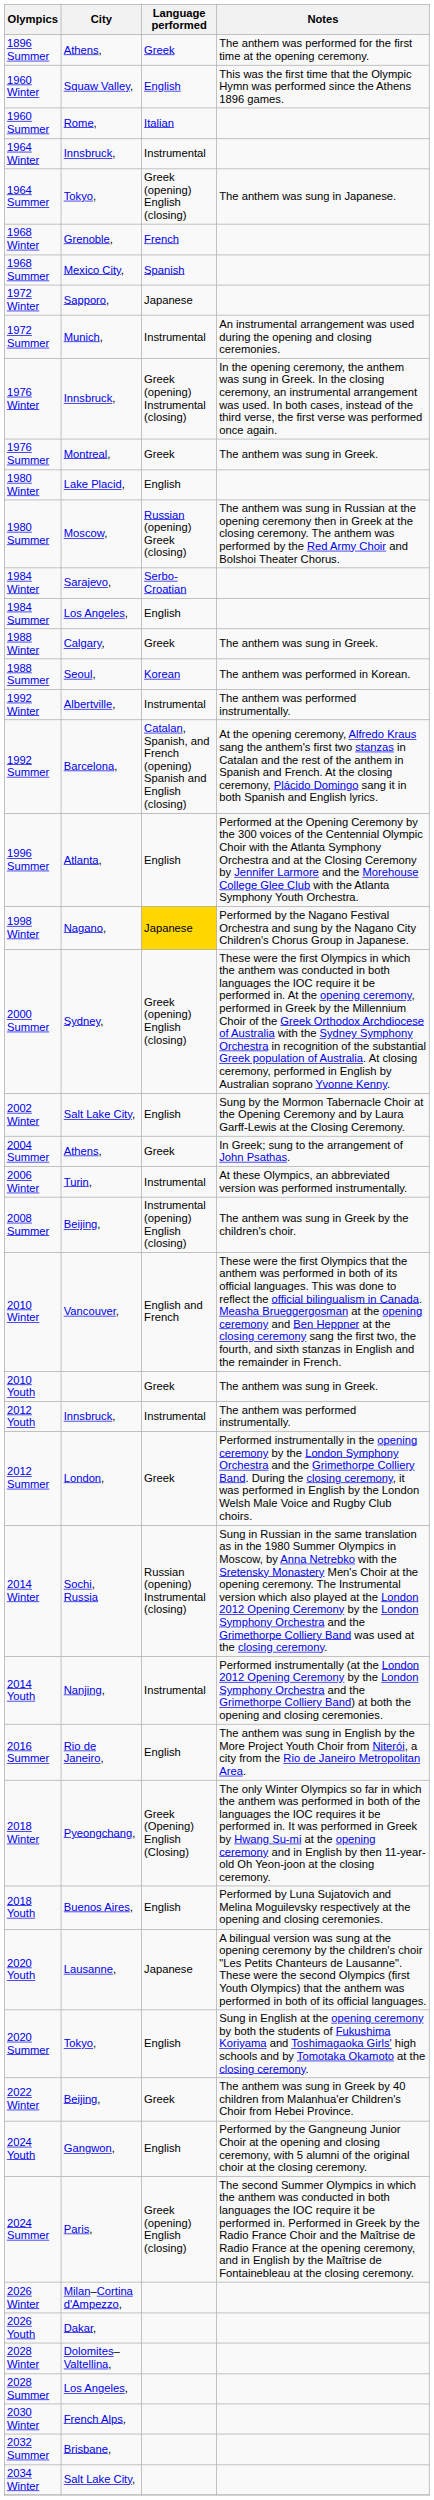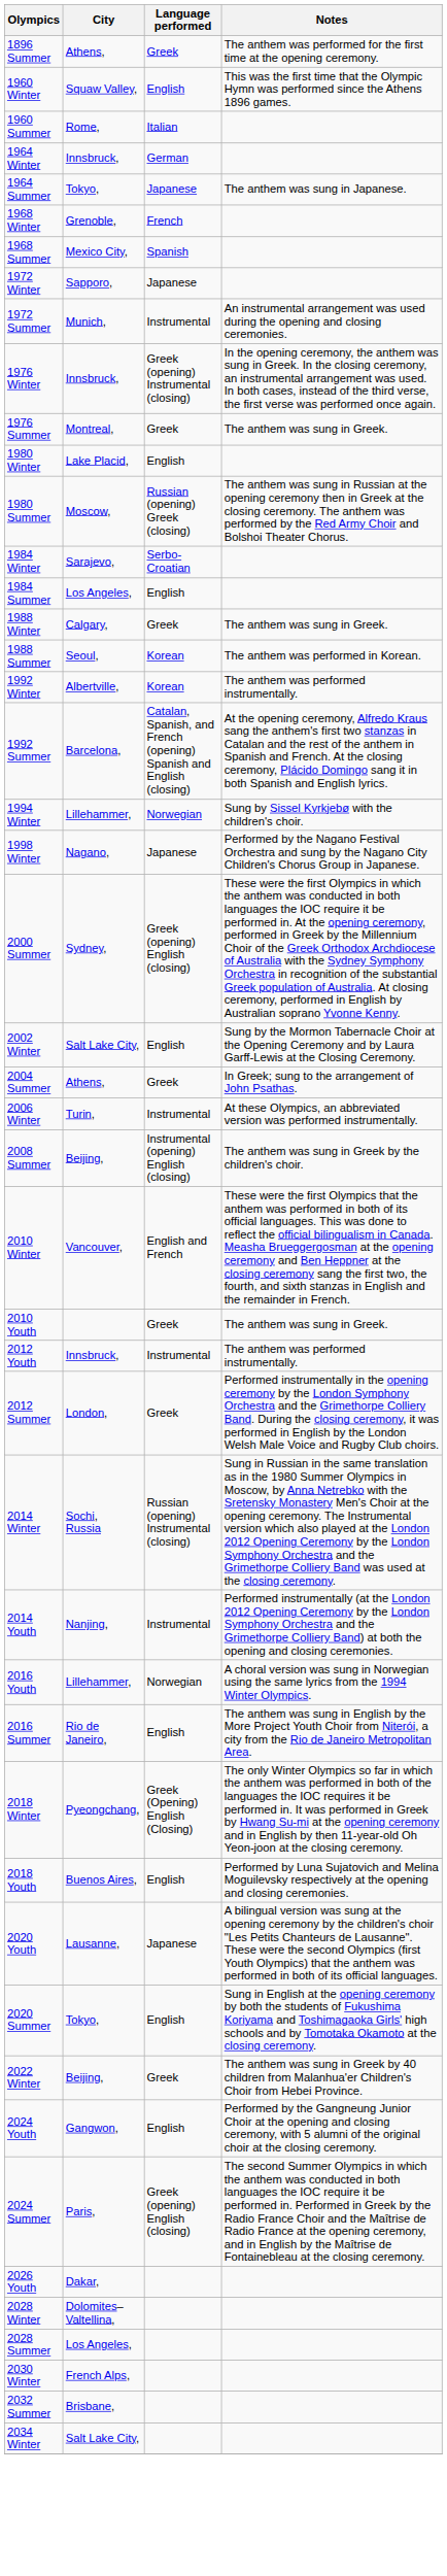 <table class=wikitable>
 <tr>
 <th>Olympics</th>
 <th>City</th>
 <th>Language performed</th>
 <th>Notes</th>
 </tr>
 <tr>
 <td><a href='#'>1896 Summer</a></td>
 <td><a href='#'>Athens</a>,<br></td>
 <td><a href='#'>Greek</a></td>
 <td>The anthem was performed for the first time at the opening ceremony.</td>
 </tr>
 <tr>
 <td><a href='#'>1960 Winter</a></td>
 <td><a href='#'>Squaw Valley</a>,<br></td>
 <td><a href='#'>English</a></td>
 <td>This was the first time that the Olympic Hymn was performed since the Athens 1896 games.</td>
 </tr>
 <tr>
 <td><a href='#'>1960 Summer</a></td>
 <td><a href='#'>Rome</a>,<br></td>
 <td><a href='#'>Italian</a></td>
 <td></td>
 </tr>
 <tr>
 <td><a href='#'>1964 Winter</a></td>
 <td><a href='#'>Innsbruck</a>,<br></td>
-<td>Instrumental</td>
+<td><a href='#'>German</a></td>
 <td></td>
 </tr>
 <tr>
 <td><a href='#'>1964 Summer</a></td>
 <td><a href='#'>Tokyo</a>,<br></td>
-<td>Greek (opening)<br>English (closing)</td>
+<td><a href='#'>Japanese</a></td>
 <td>The anthem was sung in Japanese.</td>
 </tr>
 <tr>
 <td><a href='#'>1968 Winter</a></td>
 <td><a href='#'>Grenoble</a>,<br></td>
 <td><a href='#'>French</a></td>
 <td></td>
 </tr>
 <tr>
 <td><a href='#'>1968 Summer</a></td>
 <td><a href='#'>Mexico City</a>,<br></td>
 <td><a href='#'>Spanish</a></td>
 <td></td>
 </tr>
 <tr>
 <td><a href='#'>1972 Winter</a></td>
 <td><a href='#'>Sapporo</a>,<br></td>
 <td>Japanese</td>
 <td></td>
 </tr>
 <tr>
 <td><a href='#'>1972 Summer</a></td>
 <td><a href='#'>Munich</a>,<br></td>
 <td>Instrumental</td>
 <td>An instrumental arrangement was used during the opening and closing ceremonies.</td>
 </tr>
 <tr>
 <td><a href='#'>1976 Winter</a></td>
 <td><a href='#'>Innsbruck</a>,<br></td>
 <td>Greek (opening)<br>Instrumental (closing)</td>
 <td>In the opening ceremony, the anthem was sung in Greek. In the closing ceremony, an instrumental arrangement was used. In both cases, instead of the third verse, the first verse was performed once again.</td>
 </tr>
 <tr>
 <td><a href='#'>1976 Summer</a></td>
 <td><a href='#'>Montreal</a>,<br></td>
 <td>Greek</td>
 <td>The anthem was sung in Greek.</td>
 </tr>
 <tr>
 <td><a href='#'>1980 Winter</a></td>
 <td><a href='#'>Lake Placid</a>,<br></td>
 <td>English</td>
 <td></td>
 </tr>
 <tr>
 <td><a href='#'>1980 Summer</a></td>
 <td><a href='#'>Moscow</a>,<br></td>
 <td><a href='#'>Russian</a> (opening)<br>Greek (closing)</td>
 <td>The anthem was sung in Russian at the opening ceremony then in Greek at the closing ceremony. The anthem was performed by the <a href='#'>Red Army Choir</a> and Bolshoi Theater Chorus.</td>
 </tr>
 <tr>
 <td><a href='#'>1984 Winter</a></td>
 <td><a href='#'>Sarajevo</a>,<br></td>
 <td><a href='#'>Serbo-Croatian</a></td>
 <td></td>
 </tr>
 <tr>
 <td><a href='#'>1984 Summer</a></td>
 <td><a href='#'>Los Angeles</a>,<br></td>
 <td>English</td>
 <td></td>
 </tr>
 <tr>
 <td><a href='#'>1988 Winter</a></td>
 <td><a href='#'>Calgary</a>,<br></td>
 <td>Greek</td>
 <td>The anthem was sung in Greek.</td>
 </tr>
 <tr>
 <td><a href='#'>1988 Summer</a></td>
 <td><a href='#'>Seoul</a>,<br></td>
 <td><a href='#'>Korean</a></td>
 <td>The anthem was performed in Korean.</td>
 </tr>
 <tr>
 <td><a href='#'>1992 Winter</a></td>
 <td><a href='#'>Albertville</a>,<br></td>
-<td>Instrumental</td>
+<td><a href='#'>Korean</a></td>
 <td>The anthem was performed instrumentally.</td>
 </tr>
 <tr>
 <td><a href='#'>1992 Summer</a></td>
 <td><a href='#'>Barcelona</a>,<br></td>
 <td><a href='#'>Catalan</a>, Spanish, and French (opening) <br>Spanish and English (closing)</td>
 <td>At the opening ceremony, <a href='#'>Alfredo Kraus</a> sang the anthem's first two <a href='#'>stanzas</a> in Catalan and the rest of the anthem in Spanish and French. At the closing ceremony, <a href='#'>Plácido Domingo</a> sang it in both Spanish and English lyrics.</td>
 </tr>
 <tr>
-<td><a href='#'>1996 Summer</a></td>
-<td><a href='#'>Atlanta</a>,<br></td>
-<td>English</td>
-<td>Performed at the Opening Ceremony by the 300 voices of the Centennial Olympic Choir with the Atlanta Symphony Orchestra and at the Closing Ceremony by <a href='#'>Jennifer Larmore</a> and the <a href='#'>Morehouse College Glee Club</a> with the Atlanta Symphony Youth Orchestra.</td>
+<td><a href='#'>1994 Winter</a></td>
+<td><a href='#'>Lillehammer</a>,<br></td>
+<td><a href='#'>Norwegian</a></td>
+<td>Sung by <a href='#'>Sissel Kyrkjebø</a> with the children's choir.</td>
 </tr>
 <tr>
 <td><a href='#'>1998 Winter</a></td>
 <td><a href='#'>Nagano</a>,<br></td>
-<td style="background: gold;">Japanese</td>
+<td>Japanese</td>
 <td>Performed by the Nagano Festival Orchestra and sung by the Nagano City Children's Chorus Group in Japanese.</td>
 </tr>
 <tr>
 <td><a href='#'>2000 Summer</a></td>
 <td><a href='#'>Sydney</a>,<br></td>
 <td>Greek (opening)<br>English (closing)</td>
 <td>These were the first Olympics in which the anthem was conducted in both languages the IOC require it be performed in. At the <a href='#'>opening ceremony</a>, performed in Greek by the Millennium Choir of the <a href='#'>Greek Orthodox Archdiocese of Australia</a> with the <a href='#'>Sydney Symphony Orchestra</a> in recognition of the substantial <a href='#'>Greek population of Australia</a>. At closing ceremony, performed in English by Australian soprano <a href='#'>Yvonne Kenny</a>.</td>
 </tr>
 <tr>
 <td><a href='#'>2002 Winter</a></td>
 <td><a href='#'>Salt Lake City</a>,<br></td>
 <td>English</td>
 <td>Sung by the Mormon Tabernacle Choir at the Opening Ceremony and by Laura Garff-Lewis at the Closing Ceremony.</td>
 </tr>
 <tr>
 <td><a href='#'>2004 Summer</a></td>
 <td><a href='#'>Athens</a>,<br></td>
 <td>Greek</td>
 <td>In Greek; sung to the arrangement of <a href='#'>John Psathas</a>.</td>
 </tr>
 <tr>
 <td><a href='#'>2006 Winter</a></td>
 <td><a href='#'>Turin</a>,<br></td>
 <td>Instrumental</td>
 <td>At these Olympics, an abbreviated version was performed instrumentally.</td>
 </tr>
 <tr>
 <td><a href='#'>2008 Summer</a></td>
 <td><a href='#'>Beijing</a>,<br></td>
 <td>Instrumental (opening) <br>English (closing)</td>
 <td>The anthem was sung in Greek by the children's choir.</td>
 </tr>
 <tr>
 <td><a href='#'>2010 Winter</a></td>
 <td><a href='#'>Vancouver</a>,<br></td>
 <td>English and French</td>
 <td>These were the first Olympics that the anthem was performed in both of its official languages. This was done to reflect the <a href='#'>official bilingualism in Canada</a>. <a href='#'>Measha Brueggergosman</a> at the <a href='#'>opening ceremony</a> and <a href='#'>Ben Heppner</a> at the <a href='#'>closing ceremony</a> sang the first two, the fourth, and sixth stanzas in English and the remainder in French.</td>
 </tr>
 <tr>
 <td><a href='#'>2010 Youth</a></td>
 <td></td>
 <td>Greek</td>
 <td>The anthem was sung in Greek.</td>
 </tr>
 <tr>
 <td><a href='#'>2012 Youth</a></td>
 <td><a href='#'>Innsbruck</a>,<br></td>
 <td>Instrumental</td>
 <td>The anthem was performed instrumentally.</td>
 </tr>
 <tr>
 <td><a href='#'>2012 Summer</a></td>
 <td><a href='#'>London</a>,<br></td>
 <td>Greek</td>
 <td>Performed instrumentally in the <a href='#'>opening ceremony</a> by the <a href='#'>London Symphony Orchestra</a> and the <a href='#'>Grimethorpe Colliery Band</a>. During the <a href='#'>closing ceremony</a>, it was performed in English by the London Welsh Male Voice and Rugby Club choirs.</td>
 </tr>
 <tr>
 <td><a href='#'>2014 Winter</a></td>
 <td><a href='#'>Sochi</a>,<br> <a href='#'>Russia</a></td>
 <td>Russian (opening) <br>Instrumental (closing)</td>
 <td>Sung in Russian in the same translation as in the 1980 Summer Olympics in Moscow, by <a href='#'>Anna Netrebko</a> with the <a href='#'>Sretensky Monastery</a> Men's Choir at the opening ceremony. The Instrumental version which also played at the <a href='#'>London 2012 Opening Ceremony</a> by the <a href='#'>London Symphony Orchestra</a> and the <a href='#'>Grimethorpe Colliery Band</a> was used at the <a href='#'>closing ceremony</a>.</td>
 </tr>
 <tr>
 <td><a href='#'>2014 Youth</a></td>
 <td><a href='#'>Nanjing</a>,<br></td>
 <td>Instrumental</td>
 <td>Performed instrumentally (at the <a href='#'>London 2012 Opening Ceremony</a> by the <a href='#'>London Symphony Orchestra</a> and the <a href='#'>Grimethorpe Colliery Band</a>) at both the opening and closing ceremonies.</td>
 </tr>
 <tr>
+<td><a href='#'>2016 Youth</a></td>
+<td><a href='#'>Lillehammer</a>,<br></td>
+<td>Norwegian</td>
+<td>A choral version was sung in Norwegian using the same lyrics from the <a href='#'>1994 Winter Olympics</a>.</td>
+</tr>
+<tr>
 <td><a href='#'>2016 Summer</a></td>
 <td><a href='#'>Rio de Janeiro</a>,<br></td>
 <td>English</td>
 <td>The anthem was sung in English by the More Project Youth Choir from <a href='#'>Niterói</a>, a city from the <a href='#'>Rio de Janeiro Metropolitan Area</a>.</td>
 </tr>
 <tr>
 <td><a href='#'>2018 Winter</a></td>
 <td><a href='#'>Pyeongchang</a>,<br></td>
 <td>Greek (Opening)<br>English (Closing)</td>
 <td>The only Winter Olympics so far in which the anthem was performed in both of the languages the IOC requires it be performed in. It was performed in Greek by <a href='#'>Hwang Su-mi</a> at the <a href='#'>opening ceremony</a> and in English by then 11-year-old Oh Yeon-joon at the closing ceremony.</td>
 </tr>
 <tr>
 <td><a href='#'>2018 Youth</a></td>
 <td><a href='#'>Buenos Aires</a>,<br></td>
 <td>English</td>
 <td>Performed by Luna Sujatovich and Melina Moguilevsky respectively at the opening and closing ceremonies.</td>
 </tr>
 <tr>
 <td><a href='#'>2020 Youth</a></td>
 <td><a href='#'>Lausanne</a>,<br></td>
 <td>Japanese</td>
 <td>A bilingual version was sung at the opening ceremony by the children's choir "Les Petits Chanteurs de Lausanne". These were the second Olympics (first Youth Olympics) that the anthem was performed in both of its official languages.</td>
 </tr>
 <tr>
 <td><a href='#'>2020 Summer</a></td>
 <td><a href='#'>Tokyo</a>,<br></td>
 <td>English</td>
 <td>Sung in English at the <a href='#'>opening ceremony</a> by both the students of <a href='#'>Fukushima Koriyama</a> and <a href='#'>Toshimagaoka Girls'</a> high schools and by <a href='#'>Tomotaka Okamoto</a> at the <a href='#'>closing ceremony</a>.</td>
 </tr>
 <tr>
 <td><a href='#'>2022 Winter</a></td>
 <td><a href='#'>Beijing</a>,<br></td>
 <td>Greek</td>
 <td>The anthem was sung in Greek by 40 children from Malanhua'er Children's Choir from Hebei Province.</td>
 </tr>
 <tr>
 <td><a href='#'>2024 Youth</a></td>
 <td><a href='#'>Gangwon</a>,<br></td>
 <td>English</td>
 <td>Performed by the Gangneung Junior Choir at the opening and closing ceremony, with 5 alumni of the original choir at the closing ceremony.</td>
 </tr>
 <tr>
 <td><a href='#'>2024 Summer</a></td>
 <td><a href='#'>Paris</a>,<br></td>
 <td>Greek (opening)<br>English (closing)</td>
 <td>The second Summer Olympics in which the anthem was conducted in both languages the IOC require it be performed in. Performed in Greek by the Radio France Choir and the Maîtrise de Radio France at the opening ceremony, and in English by the Maîtrise de Fontainebleau at the closing ceremony.</td>
 </tr>
 <tr>
-<td><a href='#'>2026 Winter</a></td>
-<td><a href='#'>Milan</a>–<a href='#'>Cortina d'Ampezzo</a>,<br></td>
-<td></td>
-<td></td>
-</tr>
-<tr>
 <td><a href='#'>2026 Youth</a></td>
 <td><a href='#'>Dakar</a>,<br></td>
 <td></td>
 <td></td>
 </tr>
 <tr>
 <td><a href='#'>2028 Winter</a></td>
 <td><a href='#'>Dolomites</a>–<a href='#'>Valtellina</a>,<br></td>
 <td></td>
 <td></td>
 </tr>
 <tr>
 <td><a href='#'>2028 Summer</a></td>
 <td><a href='#'>Los Angeles</a>,<br></td>
 <td></td>
 <td></td>
 </tr>
 <tr>
 <td><a href='#'>2030 Winter</a></td>
 <td><a href='#'>French Alps</a>,<br></td>
 <td></td>
 </tr>
 <tr>
 <td><a href='#'>2032 Summer</a></td>
 <td><a href='#'>Brisbane</a>,<br></td>
 <td></td>
 <td></td>
 </tr>
 <tr>
 <td><a href='#'>2034 Winter</a></td>
 <td><a href='#'>Salt Lake City</a>,<br></td>
 <td></td>
 <td></td>
 </tr>
 <tr>
 </tr>
 </table>
